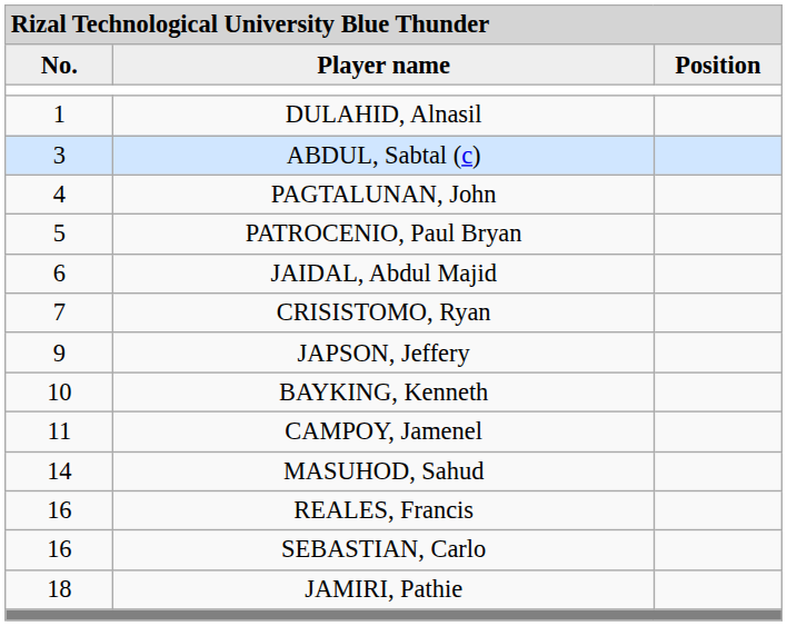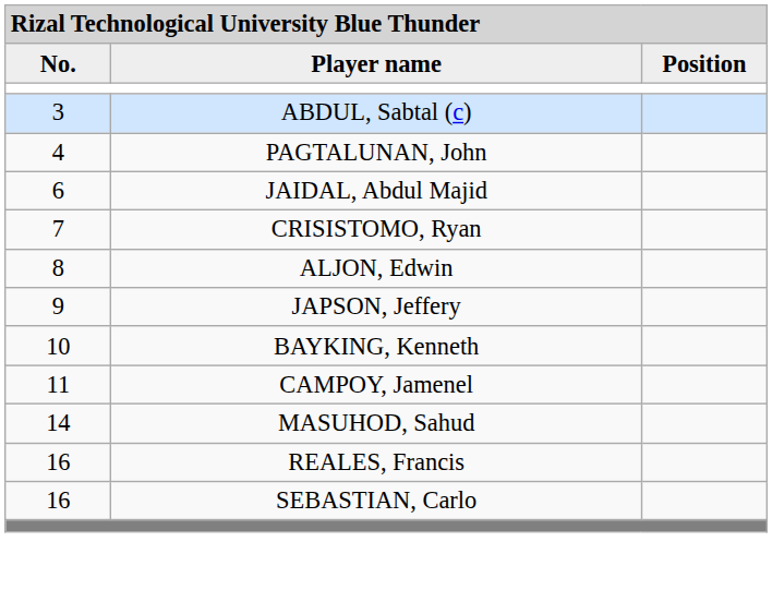 <table class='wikitable mw-collapsible mw-collapsed' style='text-align: center; width: 500px; border: none;'>
 <tr>
 <th style="background:#D4D4D4; text-align:left;" colspan=3> Rizal Technological University Blue Thunder</th>
 </tr>
 <tr style="background:#EEEEEE; font-weight:bold;">
 <td width=10%>No.</td>
 <td width=50%>Player name</td>
 <td width=10%>Position</td>
 </tr>
 <tr style="background:#FFFFFF;">
 <td colspan=3 align=center></td>
 </tr>
-<tr>
-<td align=center>1</td>
-<td>DULAHID, Alnasil</td>
-<td align=center></td>
-</tr>
 <tr bgcolor=#D0E6FF>
 <td align=center>3</td>
 <td>ABDUL, Sabtal (<a href='#'>c</a>)</td>
 <td align=center></td>
 </tr>
 <tr>
 <td align=center>4</td>
 <td>PAGTALUNAN, John</td>
 <td align=center></td>
 </tr>
 <tr>
-<td align=center>5</td>
-<td>PATROCENIO, Paul Bryan</td>
-<td align=center></td>
-</tr>
-<tr>
 <td align=center>6</td>
 <td>JAIDAL, Abdul Majid</td>
 <td align=center></td>
 </tr>
 <tr>
 <td align=center>7</td>
 <td>CRISISTOMO, Ryan</td>
+<td align=center></td>
+</tr>
+<tr>
+<td align=center>8</td>
+<td>ALJON, Edwin</td>
 <td align=center></td>
 </tr>
 <tr>
 <td align=center>9</td>
 <td>JAPSON, Jeffery</td>
 <td align=center></td>
 </tr>
 <tr>
 <td align=center>10</td>
 <td>BAYKING, Kenneth</td>
 <td align=center></td>
 </tr>
 <tr>
 <td align=center>11</td>
 <td>CAMPOY, Jamenel</td>
 <td align=center></td>
 </tr>
 <tr>
 <td align=center>14</td>
 <td>MASUHOD, Sahud</td>
 <td align=center></td>
 </tr>
 <tr>
 <td align=center>16</td>
 <td>REALES, Francis</td>
 <td align=center></td>
 </tr>
 <tr>
 <td align=center>16</td>
 <td>SEBASTIAN, Carlo</td>
 <td align=center></td>
 </tr>
 <tr>
-<td align=center>18</td>
-<td>JAMIRI, Pathie</td>
-<td align=center></td>
-</tr>
-<tr>
 <th style="background:gray;" colspan=3></th>
 </tr>
 <tr>
 </tr>
 </table>
